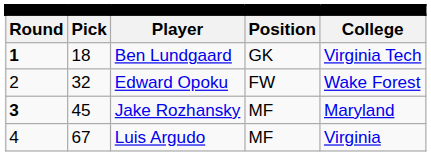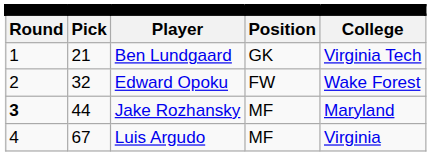 <table class="wikitable sortable" style="text-align:center; font-size:90%; text-align:left;">
 <tr style="border-spacing: 2px; border: 2px solid black;">
 <td colspan="7" bgcolor="#000000" color="#000000" border="#FED000" align="center"><strong></strong></td>
 </tr>
 <tr>
 <th><strong>Round</strong></th>
 <th><strong>Pick</strong></th>
 <th><strong>Player</strong></th>
 <th><strong>Position</strong></th>
 <th><strong>College</strong></th>
 </tr>
 <tr>
-<td><strong>1</strong></td>
-<td>18</td>
+<td>1</td>
+<td>21</td>
 <td> <a href='#'>Ben Lundgaard</a></td>
 <td>GK</td>
 <td><a href='#'>Virginia Tech</a></td>
 </tr>
 <tr>
 <td>2</td>
 <td>32</td>
 <td> <a href='#'>Edward Opoku</a></td>
 <td>FW</td>
 <td><a href='#'>Wake Forest</a></td>
 </tr>
 <tr>
 <td><strong>3</strong></td>
-<td>45</td>
+<td>44</td>
 <td> <a href='#'>Jake Rozhansky</a></td>
 <td>MF</td>
 <td><a href='#'>Maryland</a></td>
 </tr>
 <tr>
 <td>4</td>
 <td>67</td>
 <td> <a href='#'>Luis Argudo</a></td>
 <td>MF</td>
 <td><a href='#'>Virginia</a></td>
 </tr>
 </table>
